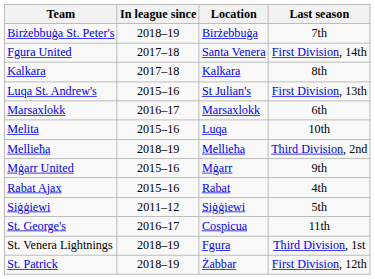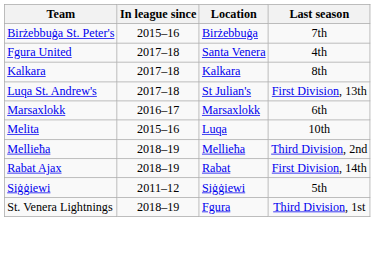 <table class="wikitable sortable">
 <tr>
 <th>Team</th>
 <th>In league since</th>
 <th>Location</th>
 <th>Last season</th>
 </tr>
 <tr>
 <td><a href='#'>Birżebbuġa St. Peter's</a></td>
-<td align="center">2018–19</td>
+<td align="center">2015–16</td>
 <td><a href='#'>Birżebbuġa</a></td>
 <td align="center">7th</td>
 </tr>
 <tr>
 <td><a href='#'>Fgura United</a></td>
 <td align="center">2017–18</td>
 <td><a href='#'>Santa Venera</a></td>
-<td align="center"><a href='#'>First Division</a>, 14th</td>
+<td align="center">4th</td>
 </tr>
 <tr>
 <td><a href='#'>Kalkara</a></td>
 <td align="center">2017–18</td>
 <td><a href='#'>Kalkara</a></td>
 <td align="center">8th</td>
 </tr>
 <tr>
 <td><a href='#'>Luqa St. Andrew's</a></td>
-<td align="center">2015–16</td>
+<td align="center">2017–18</td>
 <td><a href='#'>St Julian's</a></td>
 <td align="center"><a href='#'>First Division</a>, 13th</td>
 </tr>
 <tr>
 <td><a href='#'>Marsaxlokk</a></td>
 <td align="center">2016–17</td>
 <td><a href='#'>Marsaxlokk</a></td>
 <td align="center">6th</td>
 </tr>
 <tr>
 <td><a href='#'>Melita</a></td>
 <td align="center">2015–16</td>
 <td><a href='#'>Luqa</a></td>
 <td align="center">10th</td>
 </tr>
 <tr>
 <td><a href='#'>Mellieħa</a></td>
 <td align="center">2018–19</td>
 <td><a href='#'>Mellieħa</a></td>
 <td align="center"><a href='#'>Third Division</a>, 2nd</td>
 </tr>
 <tr>
-<td><a href='#'>Mġarr United</a></td>
-<td align="center">2015–16</td>
-<td><a href='#'>Mġarr</a></td>
-<td align="center">9th</td>
-</tr>
-<tr>
 <td><a href='#'>Rabat Ajax</a></td>
-<td align="center">2015–16</td>
+<td align="center">2018–19</td>
 <td><a href='#'>Rabat</a></td>
-<td align="center">4th</td>
+<td align="center"><a href='#'>First Division</a>, 14th</td>
 </tr>
 <tr>
 <td><a href='#'>Siġġiewi</a></td>
 <td align="center">2011–12</td>
 <td><a href='#'>Siġġiewi</a></td>
 <td align="center">5th</td>
 </tr>
 <tr>
-<td><a href='#'>St. George's</a></td>
-<td align="center">2016–17</td>
-<td><a href='#'>Cospicua</a></td>
-<td align="center">11th</td>
-</tr>
-<tr>
 <td>St. Venera Lightnings</td>
 <td align="center">2018–19</td>
 <td><a href='#'>Fgura</a></td>
 <td align="center"><a href='#'>Third Division</a>, 1st</td>
 </tr>
-<tr>
-<td><a href='#'>St. Patrick</a></td>
-<td align="center">2018–19</td>
-<td><a href='#'>Żabbar</a></td>
-<td align="center"><a href='#'>First Division</a>, 12th</td>
-</tr>
 </table>
